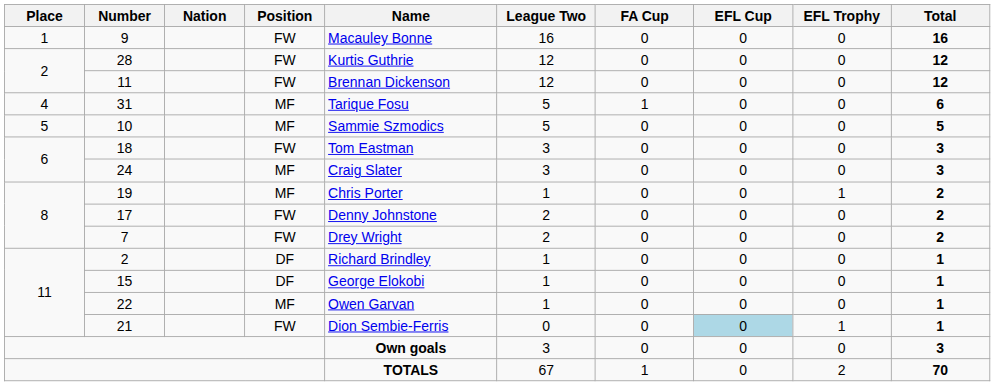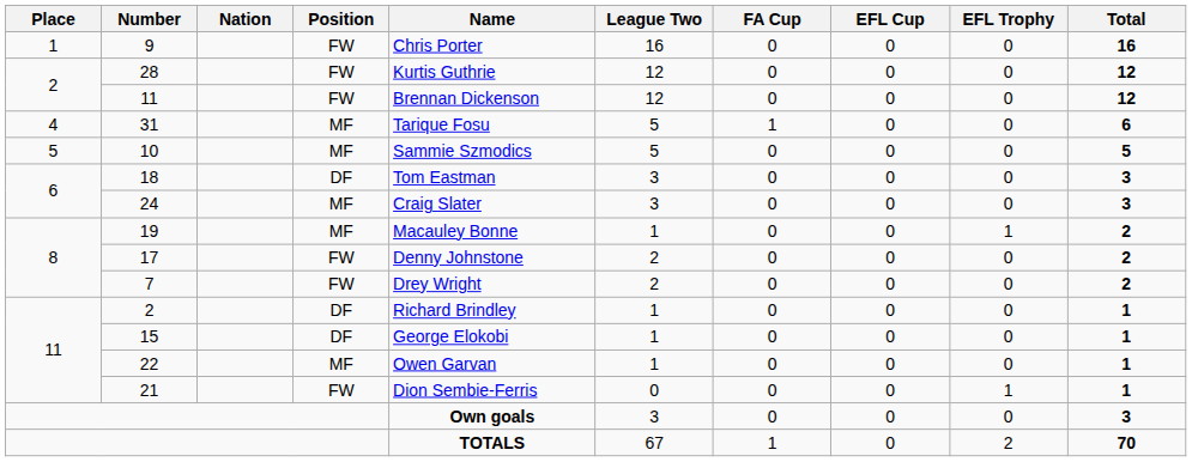 <table class="wikitable" style="font-size: 95%; text-align: center;">
 <tr>
 <th width=80>Place</th>
 <th width=80>Number</th>
 <th width=80>Nation</th>
 <th width=80>Position</th>
 <th width=180>Name</th>
 <th width=100>League Two</th>
 <th width=100>FA Cup</th>
 <th width=100>EFL Cup</th>
 <th width=100>EFL Trophy</th>
 <th width=100>Total</th>
 </tr>
 <tr>
 <td>1</td>
 <td>9</td>
 <td></td>
 <td>FW</td>
-<td align="left"><a href='#'>Macauley Bonne</a></td>
+<td align="left"><a href='#'>Chris Porter</a></td>
 <td>16</td>
 <td>0</td>
 <td>0</td>
 <td>0</td>
 <td><strong>16</strong></td>
 </tr>
 <tr>
 <td rowspan="2">2</td>
 <td>28</td>
 <td></td>
 <td>FW</td>
 <td align="left"><a href='#'>Kurtis Guthrie</a></td>
 <td>12</td>
 <td>0</td>
 <td>0</td>
 <td>0</td>
 <td><strong>12</strong></td>
 </tr>
 <tr>
 <td>11</td>
 <td></td>
 <td>FW</td>
 <td align="left"><a href='#'>Brennan Dickenson</a></td>
 <td>12</td>
 <td>0</td>
 <td>0</td>
 <td>0</td>
 <td><strong>12</strong></td>
 </tr>
 <tr>
 <td>4</td>
 <td>31</td>
 <td></td>
 <td>MF</td>
 <td align="left"><a href='#'>Tarique Fosu</a></td>
 <td>5</td>
 <td>1</td>
 <td>0</td>
 <td>0</td>
 <td><strong>6</strong></td>
 </tr>
 <tr>
 <td>5</td>
 <td>10</td>
 <td></td>
 <td>MF</td>
 <td align="left"><a href='#'>Sammie Szmodics</a></td>
 <td>5</td>
 <td>0</td>
 <td>0</td>
 <td>0</td>
 <td><strong>5</strong></td>
 </tr>
 <tr>
 <td rowspan="2">6</td>
 <td>18</td>
 <td></td>
-<td>FW</td>
+<td>DF</td>
 <td align="left"><a href='#'>Tom Eastman</a></td>
 <td>3</td>
 <td>0</td>
 <td>0</td>
 <td>0</td>
 <td><strong>3</strong></td>
 </tr>
 <tr>
 <td>24</td>
 <td></td>
 <td>MF</td>
 <td align="left"><a href='#'>Craig Slater</a></td>
 <td>3</td>
 <td>0</td>
 <td>0</td>
 <td>0</td>
 <td><strong>3</strong></td>
 </tr>
 <tr>
 <td rowspan="3">8</td>
 <td>19</td>
 <td></td>
 <td>MF</td>
-<td align="left"><a href='#'>Chris Porter</a></td>
+<td align="left"><a href='#'>Macauley Bonne</a></td>
 <td>1</td>
 <td>0</td>
 <td>0</td>
 <td>1</td>
 <td><strong>2</strong></td>
 </tr>
 <tr>
 <td>17</td>
 <td></td>
 <td>FW</td>
 <td align="left"><a href='#'>Denny Johnstone</a></td>
 <td>2</td>
 <td>0</td>
 <td>0</td>
 <td>0</td>
 <td><strong>2</strong></td>
 </tr>
 <tr>
 <td>7</td>
 <td></td>
 <td>FW</td>
 <td align="left"><a href='#'>Drey Wright</a></td>
 <td>2</td>
 <td>0</td>
 <td>0</td>
 <td>0</td>
 <td><strong>2</strong></td>
 </tr>
 <tr>
 <td rowspan="4">11</td>
 <td>2</td>
 <td></td>
 <td>DF</td>
 <td align="left"><a href='#'>Richard Brindley</a></td>
 <td>1</td>
 <td>0</td>
 <td>0</td>
 <td>0</td>
 <td><strong>1</strong></td>
 </tr>
 <tr>
 <td>15</td>
 <td></td>
 <td>DF</td>
 <td align="left"><a href='#'>George Elokobi</a></td>
 <td>1</td>
 <td>0</td>
 <td>0</td>
 <td>0</td>
 <td><strong>1</strong></td>
 </tr>
 <tr>
 <td>22</td>
 <td></td>
 <td>MF</td>
 <td align="left"><a href='#'>Owen Garvan</a></td>
 <td>1</td>
 <td>0</td>
 <td>0</td>
 <td>0</td>
 <td><strong>1</strong></td>
 </tr>
 <tr>
 <td>21</td>
 <td></td>
 <td>FW</td>
 <td align="left"><a href='#'>Dion Sembie-Ferris</a></td>
 <td>0</td>
 <td>0</td>
-<td style="background: lightblue;">0</td>
+<td>0</td>
 <td>1</td>
 <td><strong>1</strong></td>
 </tr>
 <tr>
 <td colspan="4"></td>
 <td><strong>Own goals</strong></td>
 <td>3</td>
 <td>0</td>
 <td>0</td>
 <td>0</td>
 <td><strong>3</strong></td>
 </tr>
 <tr>
 <td colspan="4"></td>
 <td><strong>TOTALS</strong></td>
 <td>67</td>
 <td>1</td>
 <td>0</td>
 <td>2</td>
 <td><strong>70</strong></td>
 </tr>
 </table>
